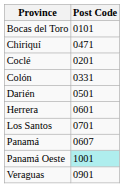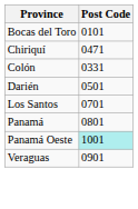 <table class="wikitable sortable">
 <tr>
 <th>Province</th>
 <th>Post Code</th>
 </tr>
 <tr>
 <td>Bocas del Toro</td>
 <td>0101</td>
 </tr>
 <tr>
 <td>Chiriquí</td>
 <td>0471</td>
 </tr>
 <tr>
-<td>Coclé</td>
-<td>0201</td>
-</tr>
-<tr>
 <td>Colón</td>
 <td>0331</td>
 </tr>
 <tr>
 <td>Darién</td>
 <td>0501</td>
 </tr>
 <tr>
-<td>Herrera</td>
-<td>0601</td>
-</tr>
-<tr>
 <td>Los Santos</td>
 <td>0701</td>
 </tr>
 <tr>
 <td>Panamá</td>
-<td>0607</td>
+<td>0801</td>
 </tr>
 <tr>
 <td>Panamá Oeste</td>
 <td style="background: paleturquoise;">1001</td>
 </tr>
 <tr>
 <td>Veraguas</td>
 <td>0901</td>
 </tr>
 </table>
